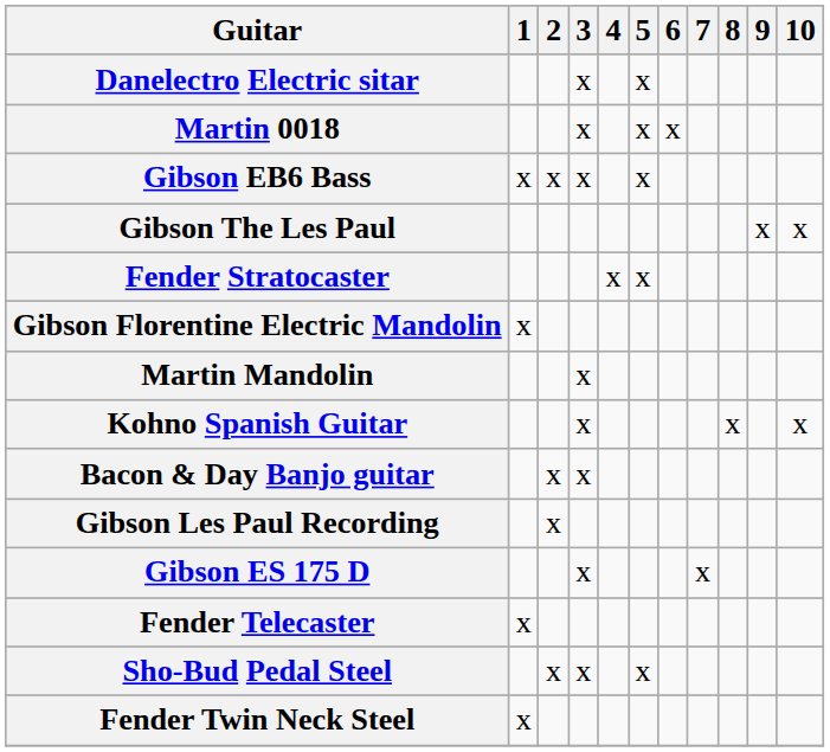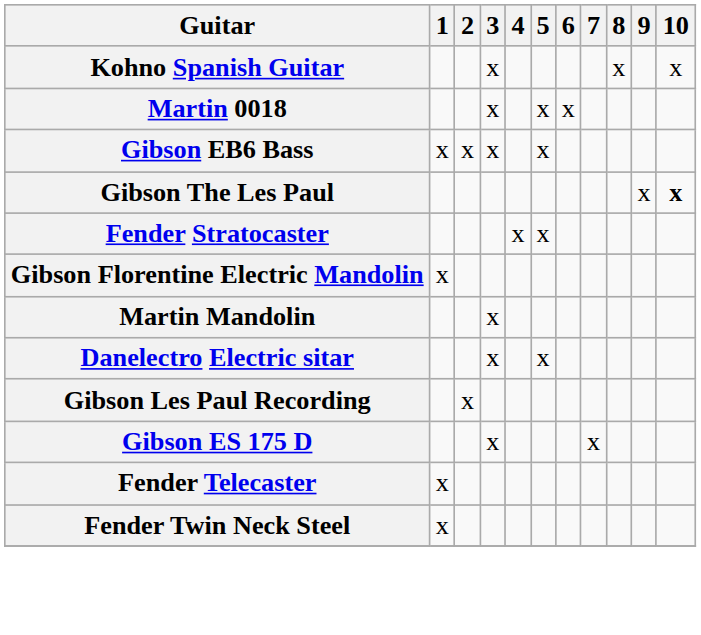 <table class="wikitable" style="text-align:center">
 <tr>
 <th>Guitar</th>
 <th>1</th>
 <th>2</th>
 <th>3</th>
 <th>4</th>
 <th>5</th>
 <th>6</th>
 <th>7</th>
 <th>8</th>
 <th>9</th>
 <th>10</th>
 </tr>
 <tr>
-<th><a href='#'>Danelectro</a> <a href='#'>Electric sitar</a></th>
+<th>Kohno <a href='#'>Spanish Guitar</a></th>
 <td></td>
-<td></td>
-<td>x</td>
 <td></td>
 <td>x</td>
 <td></td>
 <td></td>
 <td></td>
 <td></td>
+<td>x</td>
 <td></td>
+<td>x</td>
 </tr>
 <tr>
 <th><a href='#'>Martin</a> 0018</th>
 <td></td>
 <td></td>
 <td>x</td>
 <td></td>
 <td>x</td>
 <td>x</td>
 <td></td>
 <td></td>
 <td></td>
 <td></td>
 </tr>
 <tr>
 <th><a href='#'>Gibson</a> EB6 Bass</th>
 <td>x</td>
 <td>x</td>
 <td>x</td>
 <td></td>
 <td>x</td>
 <td></td>
 <td></td>
 <td></td>
 <td></td>
 <td></td>
 </tr>
 <tr>
 <th>Gibson The Les Paul</th>
 <td></td>
 <td></td>
 <td></td>
 <td></td>
 <td></td>
 <td></td>
 <td></td>
 <td></td>
 <td>x</td>
-<td>x</td>
+<td><strong>x</strong></td>
 </tr>
 <tr>
 <th><a href='#'>Fender</a> <a href='#'>Stratocaster</a></th>
 <td></td>
 <td></td>
 <td></td>
 <td>x</td>
 <td>x</td>
 <td></td>
 <td></td>
 <td></td>
 <td></td>
 <td></td>
 </tr>
 <tr>
 <th>Gibson Florentine Electric <a href='#'>Mandolin</a></th>
 <td>x</td>
 <td></td>
 <td></td>
 <td></td>
 <td></td>
 <td></td>
 <td></td>
 <td></td>
 <td></td>
 <td></td>
 </tr>
 <tr>
 <th>Martin Mandolin</th>
 <td></td>
 <td></td>
 <td>x</td>
 <td></td>
 <td></td>
 <td></td>
 <td></td>
 <td></td>
 <td></td>
 <td></td>
 </tr>
 <tr>
-<th>Kohno <a href='#'>Spanish Guitar</a></th>
-<td></td>
-<td></td>
-<td>x</td>
-<td></td>
-<td></td>
+<th><a href='#'>Danelectro</a> <a href='#'>Electric sitar</a></th>
 <td></td>
 <td></td>
 <td>x</td>
 <td></td>
 <td>x</td>
-</tr>
-<tr>
-<th>Bacon & Day <a href='#'>Banjo guitar</a></th>
-<td></td>
-<td>x</td>
-<td>x</td>
-<td></td>
-<td></td>
 <td></td>
 <td></td>
 <td></td>
 <td></td>
 <td></td>
 </tr>
 <tr>
 <th>Gibson Les Paul Recording</th>
 <td></td>
 <td>x</td>
 <td></td>
 <td></td>
 <td></td>
 <td></td>
 <td></td>
 <td></td>
 <td></td>
 <td></td>
 </tr>
 <tr>
 <th><a href='#'>Gibson ES 175 D</a></th>
 <td></td>
 <td></td>
 <td>x</td>
 <td></td>
 <td></td>
 <td></td>
 <td>x</td>
 <td></td>
 <td></td>
 <td></td>
 </tr>
 <tr>
 <th>Fender <a href='#'>Telecaster</a></th>
 <td>x</td>
 <td></td>
 <td></td>
 <td></td>
 <td></td>
 <td></td>
 <td></td>
 <td></td>
 <td></td>
 <td></td>
 </tr>
 <tr>
-<th><a href='#'>Sho-Bud</a> <a href='#'>Pedal Steel</a></th>
-<td></td>
-<td>x</td>
-<td>x</td>
-<td></td>
-<td>x</td>
-<td></td>
-<td></td>
-<td></td>
-<td></td>
-<td></td>
-</tr>
-<tr>
 <th>Fender Twin Neck Steel</th>
 <td>x</td>
 <td></td>
 <td></td>
 <td></td>
 <td></td>
 <td></td>
 <td></td>
 <td></td>
 <td></td>
 <td></td>
 </tr>
 <tr>
 </tr>
 </table>
